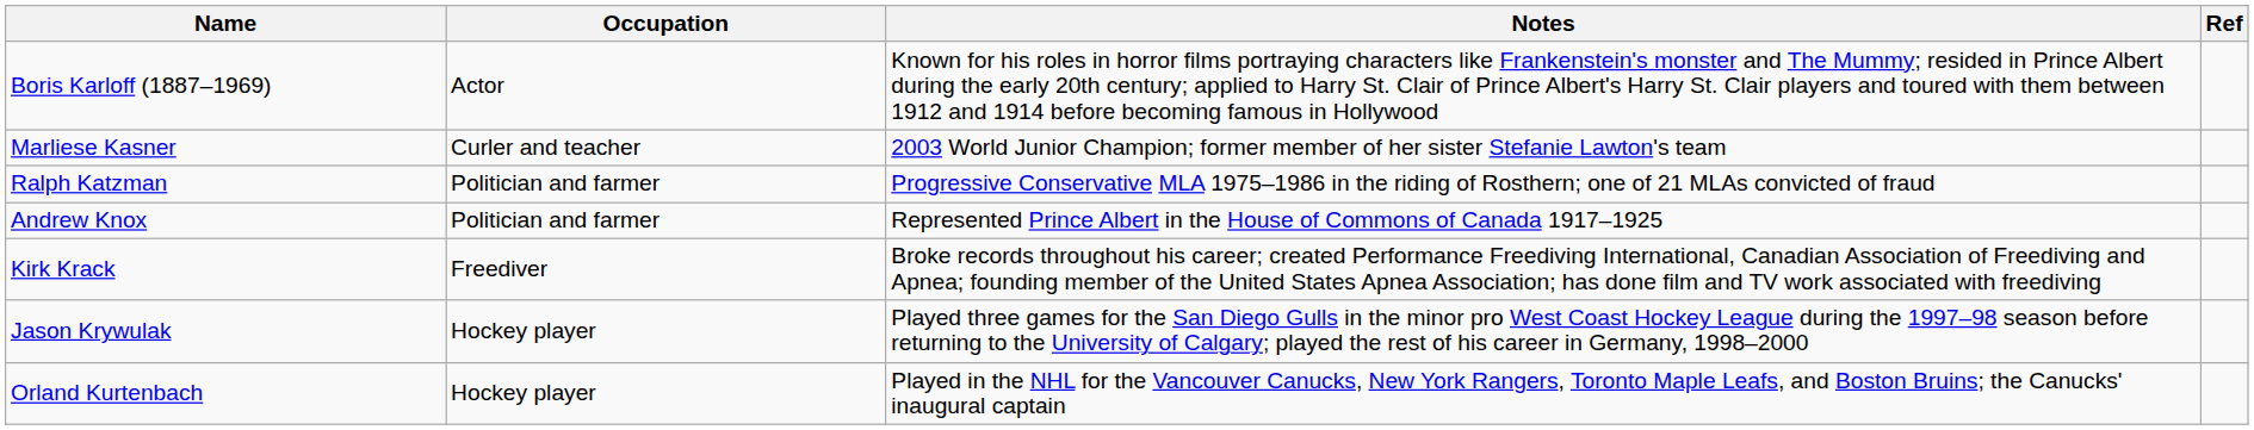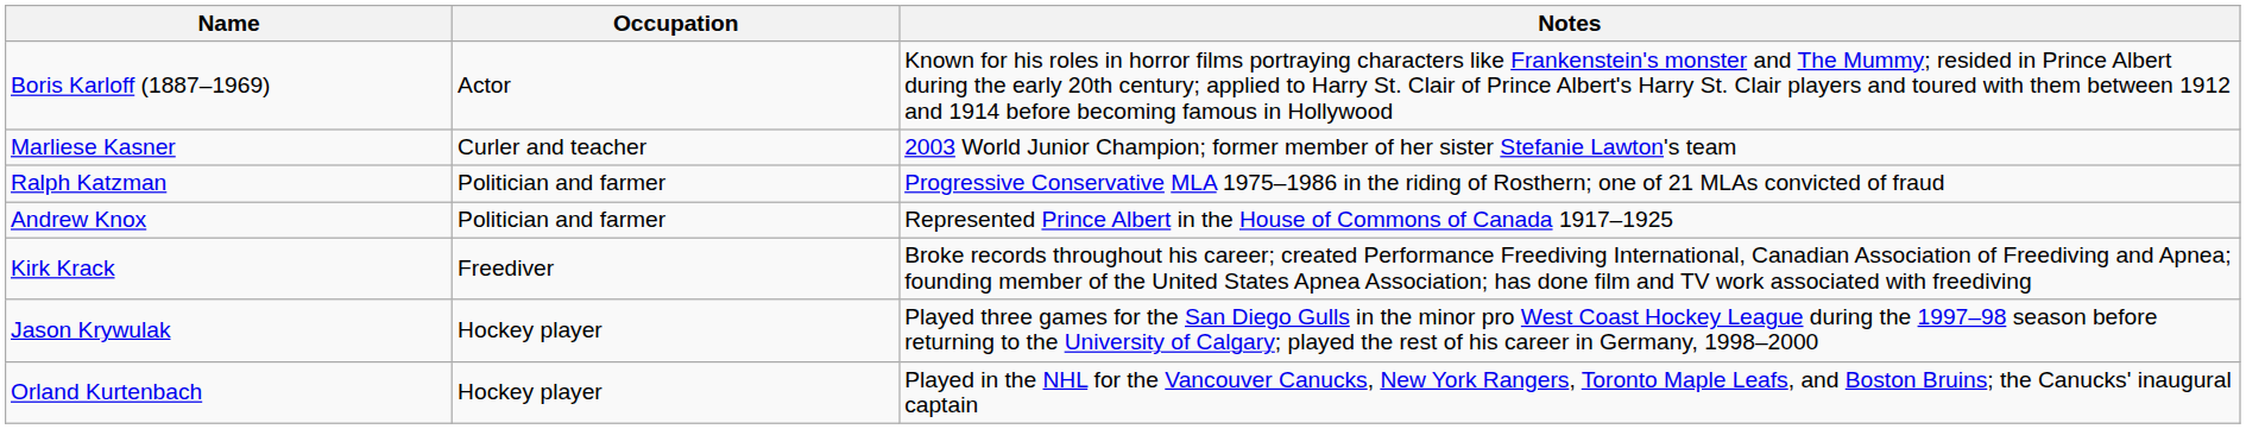 <table class="wikitable sortable">
 <tr align=left>
 <th style="width:20%;">Name</th>
 <th style="width:20%;">Occupation</th>
 <th style="width:60%;">Notes</th>
-<th style="width:20%;">Ref</th>
 </tr>
 <tr>
 <td><a href='#'>Boris Karloff</a> (1887–1969)</td>
 <td>Actor</td>
 <td>Known for his roles in horror films portraying characters like <a href='#'>Frankenstein's monster</a> and <a href='#'>The Mummy</a>; resided in Prince Albert during the early 20th century; applied to Harry St. Clair of Prince Albert's Harry St. Clair players and toured with them between 1912 and 1914 before becoming famous in Hollywood</td>
-<td></td>
 </tr>
 <tr>
 <td><a href='#'>Marliese Kasner</a></td>
 <td>Curler and teacher</td>
 <td><a href='#'>2003</a> World Junior Champion; former member of her sister <a href='#'>Stefanie Lawton</a>'s team</td>
-<td></td>
 </tr>
 <tr>
 <td><a href='#'>Ralph Katzman</a></td>
 <td>Politician and farmer</td>
 <td><a href='#'>Progressive Conservative</a> <a href='#'>MLA</a> 1975–1986 in the riding of Rosthern; one of 21 MLAs convicted of fraud</td>
-<td></td>
 </tr>
 <tr>
 <td><a href='#'>Andrew Knox</a></td>
 <td>Politician and farmer</td>
 <td>Represented <a href='#'>Prince Albert</a> in the <a href='#'>House of Commons of Canada</a> 1917–1925</td>
-<td></td>
 </tr>
 <tr>
 <td><a href='#'>Kirk Krack</a></td>
 <td>Freediver</td>
 <td>Broke records throughout his career; created Performance Freediving International, Canadian Association of Freediving and Apnea; founding member of the United States Apnea Association; has done film and TV work associated with freediving</td>
-<td></td>
 </tr>
 <tr>
 <td><a href='#'>Jason Krywulak</a></td>
 <td>Hockey player</td>
 <td>Played three games for the <a href='#'>San Diego Gulls</a> in the minor pro <a href='#'>West Coast Hockey League</a> during the <a href='#'>1997–98</a> season before returning to the <a href='#'>University of Calgary</a>; played the rest of his career in Germany, 1998–2000</td>
-<td></td>
 </tr>
 <tr>
 <td><a href='#'>Orland Kurtenbach</a></td>
 <td>Hockey player</td>
 <td>Played in the <a href='#'>NHL</a> for the <a href='#'>Vancouver Canucks</a>, <a href='#'>New York Rangers</a>, <a href='#'>Toronto Maple Leafs</a>, and <a href='#'>Boston Bruins</a>; the Canucks' inaugural captain</td>
-<td></td>
 </tr>
 </table>
